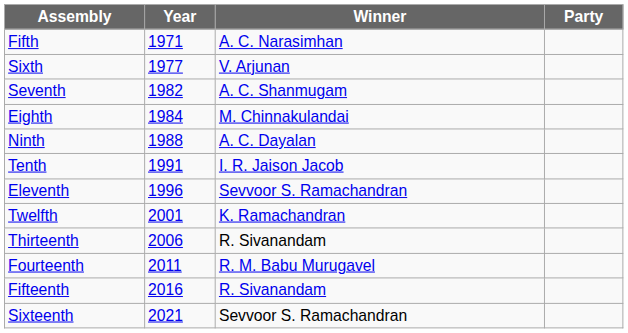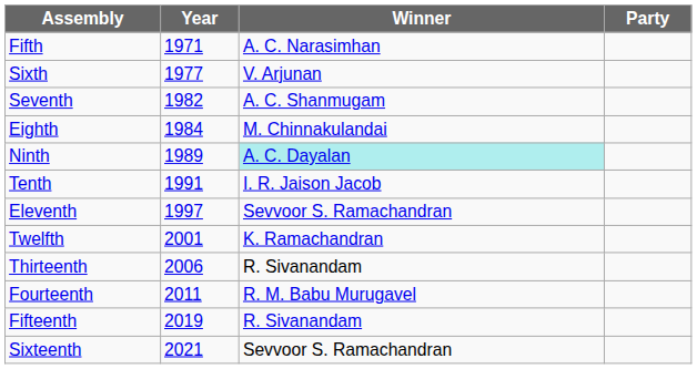 <table class="wikitable" width="50%">
 <tr>
 <th style="background-color:#666666; color:white">Assembly</th>
 <th style="background-color:#666666; color:white">Year</th>
 <th style="background-color:#666666; color:white">Winner</th>
 <th style="background-color:#666666; color:white" colspan="2">Party</th>
 </tr>
 <tr>
 <td><a href='#'>Fifth</a></td>
 <td><a href='#'>1971</a></td>
 <td><a href='#'>A. C. Narasimhan</a></td>
 <td></td>
 </tr>
 <tr>
 <td><a href='#'>Sixth</a></td>
 <td><a href='#'>1977</a></td>
 <td><a href='#'>V. Arjunan</a></td>
 <td></td>
 </tr>
 <tr>
 <td><a href='#'>Seventh</a></td>
 <td><a href='#'>1982</a></td>
 <td><a href='#'>A. C. Shanmugam</a></td>
 <td></td>
 </tr>
 <tr>
 <td><a href='#'>Eighth</a></td>
 <td><a href='#'>1984</a></td>
 <td><a href='#'>M. Chinnakulandai</a></td>
 <td></td>
 </tr>
 <tr>
 <td><a href='#'>Ninth</a></td>
-<td><a href='#'>1988</a></td>
-<td><a href='#'>A. C. Dayalan</a></td>
+<td><a href='#'>1989</a></td>
+<td style="background: paleturquoise;"><a href='#'>A. C. Dayalan</a></td>
 <td></td>
 </tr>
 <tr>
 <td><a href='#'>Tenth</a></td>
 <td><a href='#'>1991</a></td>
 <td><a href='#'>I. R. Jaison Jacob</a></td>
 <td></td>
 </tr>
 <tr>
 <td><a href='#'>Eleventh</a></td>
-<td><a href='#'>1996</a></td>
+<td><a href='#'>1997</a></td>
 <td><a href='#'>Sevvoor S. Ramachandran</a></td>
 <td></td>
 </tr>
 <tr>
 <td><a href='#'>Twelfth</a></td>
 <td><a href='#'>2001</a></td>
 <td><a href='#'>K. Ramachandran</a></td>
 <td></td>
 </tr>
 <tr>
 <td><a href='#'>Thirteenth</a></td>
 <td><a href='#'>2006</a></td>
 <td>R. Sivanandam</td>
 <td></td>
 </tr>
 <tr>
 <td><a href='#'>Fourteenth</a></td>
 <td><a href='#'>2011</a></td>
 <td><a href='#'>R. M. Babu Murugavel</a></td>
 <td></td>
 </tr>
 <tr>
 <td><a href='#'>Fifteenth</a></td>
-<td><a href='#'>2016</a></td>
+<td><a href='#'>2019</a></td>
 <td><a href='#'>R. Sivanandam</a></td>
 <td></td>
 </tr>
 <tr>
 <td><a href='#'>Sixteenth</a></td>
 <td><a href='#'>2021</a></td>
 <td>Sevvoor S. Ramachandran</td>
 <td></td>
 </tr>
 </table>
